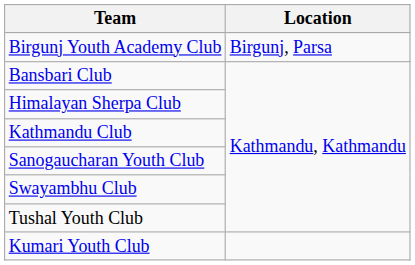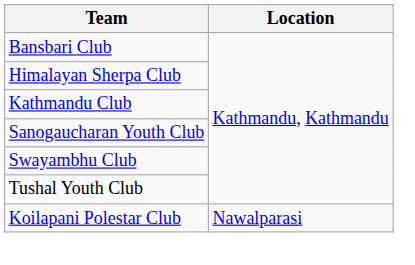 <table class="wikitable sortable">
 <tr>
 <th>Team</th>
 <th>Location</th>
-</tr>
-<tr>
-<td><a href='#'>Birgunj Youth Academy Club</a></td>
-<td><a href='#'>Birgunj</a>, <a href='#'>Parsa</a></td>
 </tr>
 <tr>
 <td><a href='#'>Bansbari Club</a></td>
 <td rowspan="6"><a href='#'>Kathmandu</a>, <a href='#'>Kathmandu</a></td>
 </tr>
 <tr>
 <td><a href='#'>Himalayan Sherpa Club</a></td>
 </tr>
 <tr>
 <td><a href='#'>Kathmandu Club</a></td>
 </tr>
 <tr>
 <td><a href='#'>Sanogaucharan Youth Club</a></td>
 </tr>
 <tr>
 <td><a href='#'>Swayambhu Club</a></td>
 </tr>
 <tr>
 <td>Tushal Youth Club</td>
 </tr>
 <tr>
-<td><a href='#'>Kumari Youth Club</a></td>
-<td></td>
+<td><a href='#'>Koilapani Polestar Club</a></td>
+<td><a href='#'>Nawalparasi</a></td>
 </tr>
 </table>
